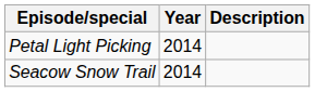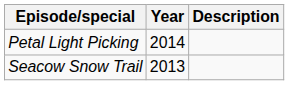 <table class="wikitable sortable">
 <tr>
 <th>Episode/special</th>
 <th>Year</th>
 <th>Description</th>
 </tr>
 <tr>
 <td><em>Petal Light Picking</em></td>
 <td>2014</td>
 <td></td>
 </tr>
 <tr>
 <td><em>Seacow Snow Trail</em></td>
-<td>2014</td>
+<td>2013</td>
 <td></td>
 </tr>
 </table>
